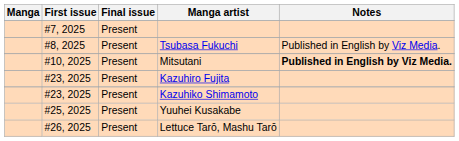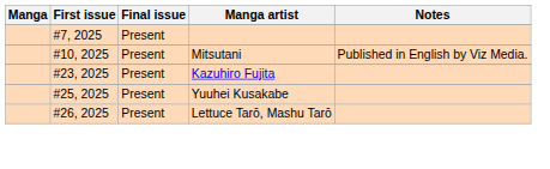 <table class="wikitable sortable" style="background: #FFF;">
 <tr>
 <th>Manga</th>
 <th>First issue</th>
 <th>Final issue</th>
 <th>Manga artist</th>
 <th>Notes</th>
 </tr>
 <tr>
 </tr>
 <tr style="background-color:#FFDAB9;">
 <td></td>
 <td>#7, 2025</td>
 <td>Present</td>
 <td></td>
 <td></td>
 </tr>
 <tr>
 </tr>
-<tr style="background-color:#FFDAB9;">
-<td></td>
-<td>#8, 2025</td>
-<td>Present</td>
-<td><a href='#'>Tsubasa Fukuchi</a></td>
-<td>Published in English by <a href='#'>Viz Media</a>.</td>
-</tr>
 <tr>
 </tr>
 <tr style="background-color:#FFDAB9;">
 <td></td>
 <td>#10, 2025</td>
 <td>Present</td>
 <td>Mitsutani</td>
-<td><strong>Published in English by Viz Media.</strong></td>
+<td>Published in English by Viz Media.</td>
 </tr>
 <tr>
 </tr>
 <tr style="background-color:#FFDAB9;">
 <td></td>
 <td>#23, 2025</td>
 <td>Present</td>
 <td><a href='#'>Kazuhiro Fujita</a></td>
 <td></td>
 </tr>
 <tr>
-</tr>
-<tr style="background-color:#FFDAB9;">
-<td></td>
-<td>#23, 2025</td>
-<td>Present</td>
-<td><a href='#'>Kazuhiko Shimamoto</a></td>
-<td></td>
 </tr>
 <tr style="background-color:#FFDAB9;">
 <td></td>
 <td>#25, 2025</td>
 <td>Present</td>
 <td>Yuuhei Kusakabe</td>
 <td></td>
 </tr>
 <tr style="background-color:#FFDAB9;">
 <td></td>
 <td>#26, 2025</td>
 <td>Present</td>
 <td>Lettuce Tarō, Mashu Tarō</td>
 <td></td>
 </tr>
 </table>
